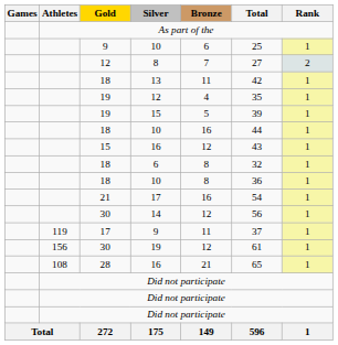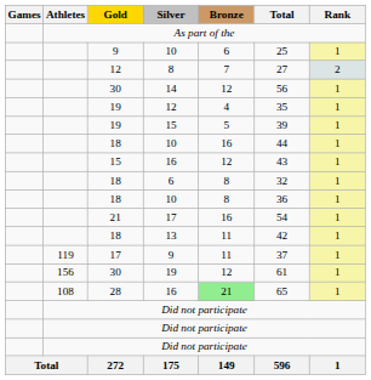 <table class="wikitable" style="text-align:center; font-size:90%;">
 <tr>
 <th>Games</th>
 <th>Athletes</th>
 <th style="background:gold; width:4.5em; font-weight:bold;">Gold</th>
 <th style="background:silver; width:4.5em; font-weight:bold;">Silver</th>
 <th style="background:#cc9966; width:4.5em; font-weight:bold;">Bronze</th>
 <th style="width:4.5em; font-weight:bold;">Total</th>
 <th style="width:4.5em; font-weight:bold;">Rank</th>
 </tr>
 <tr>
 <td align=left></td>
 <td colspan=6><em>As part of the </em></td>
 </tr>
 <tr>
 <td align=left></td>
 <td></td>
 <td>9</td>
 <td>10</td>
 <td>6</td>
 <td>25</td>
 <td style="background:#f7f6a8;">1</td>
 </tr>
 <tr>
 <td align=left></td>
 <td></td>
 <td>12</td>
 <td>8</td>
 <td>7</td>
 <td>27</td>
 <td style="background:#dce5e5;">2</td>
 </tr>
 <tr>
 <td align=left></td>
 <td></td>
-<td>18</td>
-<td>13</td>
-<td>11</td>
-<td>42</td>
+<td>30</td>
+<td>14</td>
+<td>12</td>
+<td>56</td>
 <td style="background:#f7f6a8;">1</td>
 </tr>
 <tr>
 <td align=left></td>
 <td></td>
 <td>19</td>
 <td>12</td>
 <td>4</td>
 <td>35</td>
 <td style="background:#f7f6a8;">1</td>
 </tr>
 <tr>
 <td align=left></td>
 <td></td>
 <td>19</td>
 <td>15</td>
 <td>5</td>
 <td>39</td>
 <td style="background:#f7f6a8;">1</td>
 </tr>
 <tr>
 <td align=left></td>
 <td></td>
 <td>18</td>
 <td>10</td>
 <td>16</td>
 <td>44</td>
 <td style="background:#f7f6a8;">1</td>
 </tr>
 <tr>
 <td align=left></td>
 <td></td>
 <td>15</td>
 <td>16</td>
 <td>12</td>
 <td>43</td>
 <td style="background:#f7f6a8;">1</td>
 </tr>
 <tr>
 <td align=left></td>
 <td></td>
 <td>18</td>
 <td>6</td>
 <td>8</td>
 <td>32</td>
 <td style="background:#f7f6a8;">1</td>
 </tr>
 <tr>
 <td align=left></td>
 <td></td>
 <td>18</td>
 <td>10</td>
 <td>8</td>
 <td>36</td>
 <td style="background:#f7f6a8;">1</td>
 </tr>
 <tr>
 <td align=left></td>
 <td></td>
 <td>21</td>
 <td>17</td>
 <td>16</td>
 <td>54</td>
 <td style="background:#f7f6a8;">1</td>
 </tr>
 <tr>
 <td align=left></td>
 <td></td>
-<td>30</td>
-<td>14</td>
-<td>12</td>
-<td>56</td>
+<td>18</td>
+<td>13</td>
+<td>11</td>
+<td>42</td>
 <td style="background:#f7f6a8;">1</td>
 </tr>
 <tr>
 <td align=left></td>
 <td>119</td>
 <td>17</td>
 <td>9</td>
 <td>11</td>
 <td>37</td>
 <td style="background:#f7f6a8;">1</td>
 </tr>
 <tr>
 <td align=left></td>
 <td>156</td>
 <td>30</td>
 <td>19</td>
 <td>12</td>
 <td>61</td>
 <td style="background:#f7f6a8;">1</td>
 </tr>
 <tr>
 <td align=left></td>
 <td>108</td>
 <td>28</td>
 <td>16</td>
-<td>21</td>
+<td style="background: lightgreen;">21</td>
 <td>65</td>
 <td style="background:#f7f6a8;">1</td>
 </tr>
 <tr>
 <td align=left></td>
 <td colspan=6><em>Did not participate</em></td>
 </tr>
 <tr>
 <td align=left></td>
 <td colspan=6><em>Did not participate</em></td>
 </tr>
 <tr>
 <td align=left></td>
 <td colspan=6><em>Did not participate</em></td>
 </tr>
 <tr>
 <th colspan=2>Total</th>
 <th>272</th>
 <th>175</th>
 <th>149</th>
 <th>596</th>
 <th>1</th>
 </tr>
 </table>
